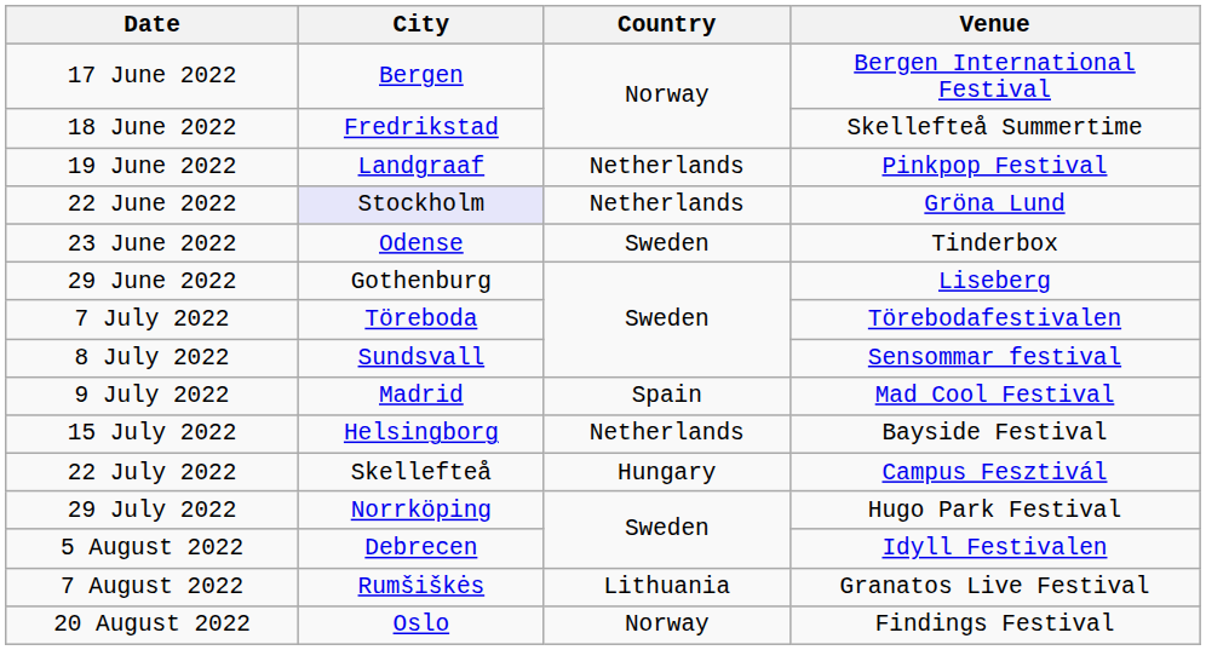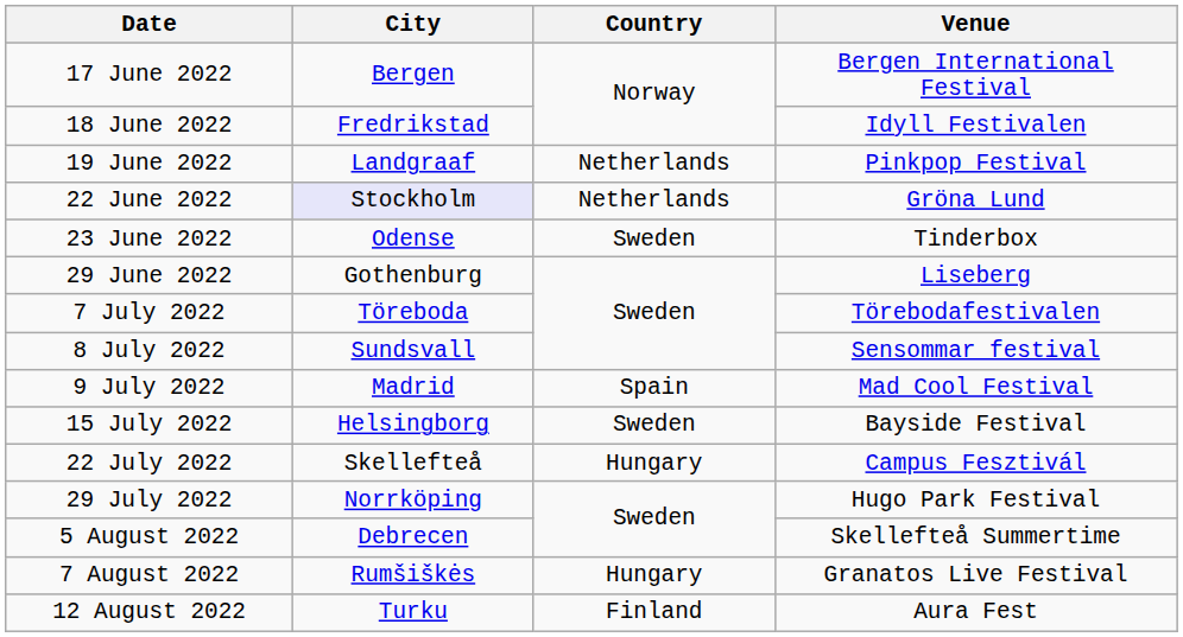 <table class="wikitable plainrowheaders" style="text-align:center;">
 <tr>
 <th scope="col" style="width:12em;">Date</th>
 <th scope="col" style="width:10em;">City</th>
 <th scope="col" style="width:10em;">Country</th>
 <th scope="col" style="width:17em;">Venue</th>
 </tr>
 <tr>
 <td>17 June 2022</td>
 <td><a href='#'>Bergen</a></td>
 <td rowspan="2">Norway</td>
 <td><a href='#'>Bergen International Festival</a></td>
 </tr>
 <tr>
 <td>18 June 2022</td>
 <td><a href='#'>Fredrikstad</a></td>
-<td>Skellefteå Summertime</td>
+<td><a href='#'>Idyll Festivalen</a></td>
 </tr>
 <tr>
 <td>19 June 2022</td>
 <td><a href='#'>Landgraaf</a></td>
 <td>Netherlands</td>
 <td><a href='#'>Pinkpop Festival</a></td>
 </tr>
 <tr>
 <td>22 June 2022</td>
 <td style="background: lavender;">Stockholm</td>
 <td>Netherlands</td>
 <td><a href='#'>Gröna Lund</a></td>
 </tr>
 <tr>
 <td>23 June 2022</td>
 <td><a href='#'>Odense</a></td>
 <td>Sweden</td>
 <td>Tinderbox</td>
 </tr>
 <tr>
 <td>29 June 2022</td>
 <td>Gothenburg</td>
 <td rowspan="3">Sweden</td>
 <td><a href='#'>Liseberg</a></td>
 </tr>
 <tr>
 <td>7 July 2022</td>
 <td><a href='#'>Töreboda</a></td>
 <td><a href='#'>Törebodafestivalen</a></td>
 </tr>
 <tr>
 <td>8 July 2022</td>
 <td><a href='#'>Sundsvall</a></td>
 <td><a href='#'>Sensommar festival</a></td>
 </tr>
 <tr>
 <td>9 July 2022</td>
 <td><a href='#'>Madrid</a></td>
 <td>Spain</td>
 <td><a href='#'>Mad Cool Festival</a></td>
 </tr>
 <tr>
 <td>15 July 2022</td>
 <td><a href='#'>Helsingborg</a></td>
-<td>Netherlands</td>
+<td>Sweden</td>
 <td>Bayside Festival</td>
 </tr>
 <tr>
 <td>22 July 2022</td>
 <td>Skellefteå</td>
 <td>Hungary</td>
 <td><a href='#'>Campus Fesztivál</a></td>
 </tr>
 <tr>
 <td>29 July 2022</td>
 <td><a href='#'>Norrköping</a></td>
 <td rowspan="2">Sweden</td>
 <td>Hugo Park Festival</td>
 </tr>
 <tr>
 <td>5 August 2022</td>
 <td><a href='#'>Debrecen</a></td>
-<td><a href='#'>Idyll Festivalen</a></td>
+<td>Skellefteå Summertime</td>
 </tr>
 <tr>
 <td>7 August 2022</td>
 <td><a href='#'>Rumšiškės</a></td>
-<td>Lithuania</td>
+<td>Hungary</td>
 <td>Granatos Live Festival</td>
 </tr>
 <tr>
-<td>20 August 2022</td>
-<td><a href='#'>Oslo</a></td>
-<td>Norway</td>
-<td>Findings Festival</td>
+<td>12 August 2022</td>
+<td><a href='#'>Turku</a></td>
+<td>Finland</td>
+<td>Aura Fest</td>
 </tr>
 </table>
